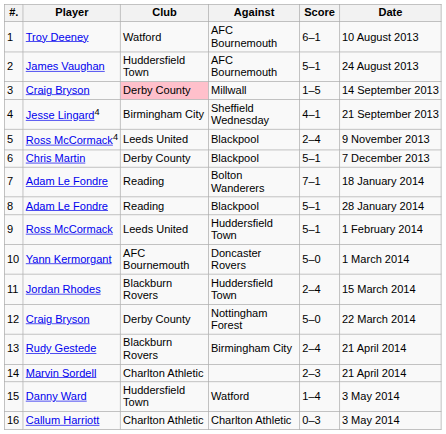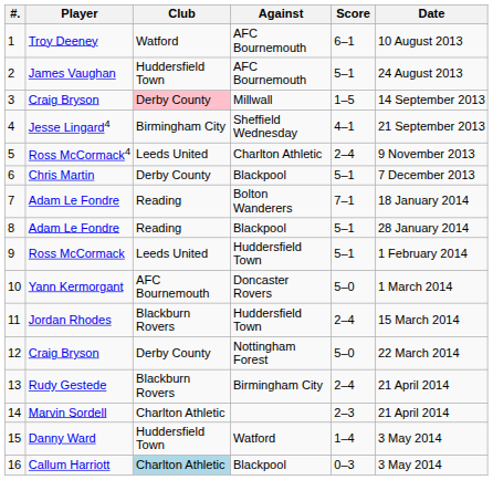 <table class="wikitable" style="text-align:left">
 <tr>
 <th width=20>#.</th>
 <th>Player</th>
 <th width=120>Club</th>
 <th width=125>Against</th>
 <th width=50>Score</th>
 <th>Date</th>
 </tr>
 <tr>
 <td>1</td>
 <td style="text-align:left;"><a href='#'>Troy Deeney</a></td>
 <td style="text-align:left;">Watford</td>
 <td>AFC Bournemouth</td>
 <td style="text-align:left;">6–1</td>
 <td>10 August 2013</td>
 </tr>
 <tr>
 <td>2</td>
 <td align="left"><a href='#'>James Vaughan</a></td>
 <td>Huddersfield Town</td>
 <td>AFC Bournemouth</td>
 <td style="text-align:left;">5–1</td>
 <td>24 August 2013</td>
 </tr>
 <tr>
 <td>3</td>
 <td style="text-align:left;"><a href='#'>Craig Bryson</a></td>
 <td style="background: pink;">Derby County</td>
 <td>Millwall</td>
 <td style="text-align:left;">1–5</td>
 <td>14 September 2013</td>
 </tr>
 <tr>
 <td>4</td>
 <td style="text-align:left;"><a href='#'>Jesse Lingard</a><sup>4</sup></td>
 <td>Birmingham City</td>
 <td>Sheffield Wednesday</td>
 <td style="text-align:left;">4–1</td>
 <td>21 September 2013</td>
 </tr>
 <tr>
 <td>5</td>
 <td align="left"><a href='#'>Ross McCormack</a><sup>4</sup></td>
 <td>Leeds United</td>
-<td>Blackpool</td>
+<td>Charlton Athletic</td>
 <td style="text-align:left;">2–4</td>
 <td>9 November 2013</td>
 </tr>
 <tr>
 <td>6</td>
 <td style="text-align:left;"><a href='#'>Chris Martin</a></td>
 <td>Derby County</td>
 <td>Blackpool</td>
 <td style="text-align:left;">5–1</td>
 <td>7 December 2013</td>
 </tr>
 <tr>
 <td>7</td>
 <td style="text-align:left;"><a href='#'>Adam Le Fondre</a></td>
 <td>Reading</td>
 <td>Bolton Wanderers</td>
 <td style="text-align:left;">7–1</td>
 <td>18 January 2014</td>
 </tr>
 <tr>
 <td>8</td>
 <td style="text-align:left;"><a href='#'>Adam Le Fondre</a></td>
 <td>Reading</td>
 <td>Blackpool</td>
 <td style="text-align:left;">5–1</td>
 <td>28 January 2014</td>
 </tr>
 <tr>
 <td>9</td>
 <td style="text-align:left;"><a href='#'>Ross McCormack</a></td>
 <td>Leeds United</td>
 <td>Huddersfield Town</td>
 <td style="text-align:left;">5–1</td>
 <td>1 February 2014</td>
 </tr>
 <tr>
 <td>10</td>
 <td style="text-align:left;"><a href='#'>Yann Kermorgant</a></td>
 <td>AFC Bournemouth</td>
 <td>Doncaster Rovers</td>
 <td style="text-align:left;">5–0</td>
 <td>1 March 2014</td>
 </tr>
 <tr>
 <td>11</td>
 <td style="text-align:left;"><a href='#'>Jordan Rhodes</a></td>
 <td>Blackburn Rovers</td>
 <td>Huddersfield Town</td>
 <td style="text-align:left;">2–4</td>
 <td>15 March 2014</td>
 </tr>
 <tr>
 <td>12</td>
 <td style="text-align:left;"><a href='#'>Craig Bryson</a></td>
 <td>Derby County</td>
 <td>Nottingham Forest</td>
 <td style="text-align:left;">5–0</td>
 <td>22 March 2014</td>
 </tr>
 <tr>
 <td>13</td>
 <td style="text-align:left;"><a href='#'>Rudy Gestede</a></td>
 <td>Blackburn Rovers</td>
 <td>Birmingham City</td>
 <td style="text-align:left;">2–4</td>
 <td>21 April 2014</td>
 </tr>
 <tr>
 <td>14</td>
 <td style="text-align:left;"><a href='#'>Marvin Sordell</a></td>
 <td>Charlton Athletic</td>
 <td></td>
 <td style="text-align:left;">2–3</td>
 <td>21 April 2014</td>
 </tr>
 <tr>
 <td>15</td>
 <td style="text-align:left;"><a href='#'>Danny Ward</a></td>
 <td>Huddersfield Town</td>
 <td>Watford</td>
 <td style="text-align:left;">1–4</td>
 <td>3 May 2014</td>
 </tr>
 <tr>
 <td>16</td>
 <td style="text-align:left;"><a href='#'>Callum Harriott</a></td>
-<td>Charlton Athletic</td>
-<td>Charlton Athletic</td>
+<td style="background: lightblue;">Charlton Athletic</td>
+<td>Blackpool</td>
 <td style="text-align:left;">0–3</td>
 <td>3 May 2014</td>
 </tr>
 </table>
